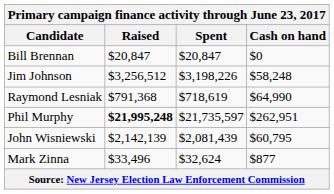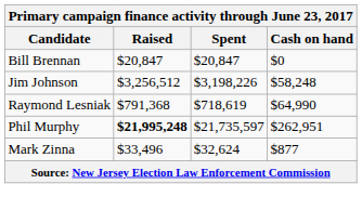 <table class="wikitable sortable">
 <tr>
 <th colspan="4">Primary campaign finance activity through June 23, 2017</th>
 </tr>
 <tr>
 <th>Candidate</th>
 <th>Raised</th>
 <th>Spent</th>
 <th>Cash on hand</th>
 </tr>
 <tr>
 <td data-sort-value="Brennan, Bill">Bill Brennan</td>
 <td>$20,847</td>
 <td>$20,847</td>
 <td>$0</td>
 </tr>
 <tr>
 <td data-sort-value="Johnson, Jim">Jim Johnson</td>
 <td>$3,256,512</td>
 <td>$3,198,226</td>
 <td>$58,248</td>
 </tr>
 <tr>
 <td data-sort-value="Lesniak, Raymond">Raymond Lesniak</td>
 <td>$791,368</td>
 <td>$718,619</td>
 <td>$64,990</td>
 </tr>
 <tr>
 <td data-sort-value="Murphy, Phil">Phil Murphy</td>
 <td><strong>$21,995,248</strong></td>
 <td>$21,735,597</td>
 <td>$262,951</td>
 </tr>
 <tr>
-<td data-sort-value="Wisniewski, John">John Wisniewski</td>
-<td>$2,142,139</td>
-<td>$2,081,439</td>
-<td>$60,795</td>
-</tr>
-<tr>
 <td data-sort-value="Zinna, Mark">Mark Zinna</td>
 <td>$33,496</td>
 <td>$32,624</td>
 <td>$877</td>
 </tr>
 <tr>
 <th colspan="4"><small>Source: <a href='#'>New Jersey Election Law Enforcement Commission</a></small></th>
 </tr>
 </table>
